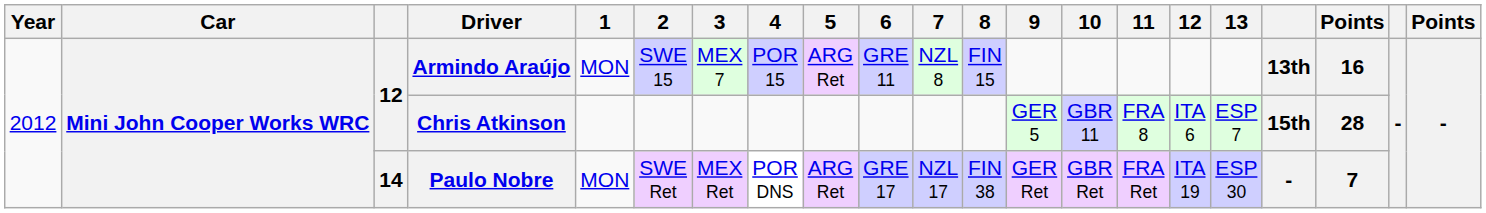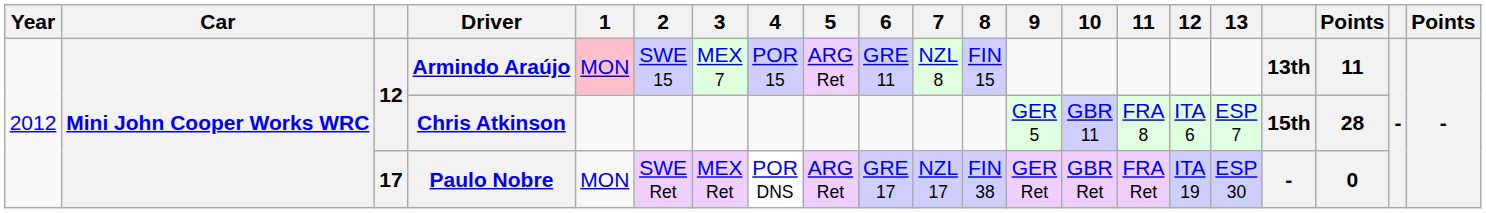 <table class="wikitable" style="text-align:center; font-size:90%">
 <tr>
 <th>Year</th>
 <th>Car</th>
 <th></th>
 <th>Driver</th>
 <th>1</th>
 <th>2</th>
 <th>3</th>
 <th>4</th>
 <th>5</th>
 <th>6</th>
 <th>7</th>
 <th>8</th>
 <th>9</th>
 <th>10</th>
 <th>11</th>
 <th>12</th>
 <th>13</th>
 <th></th>
 <th>Points</th>
 <th></th>
 <th>Points</th>
 </tr>
 <tr>
 <td rowspan=3><a href='#'>2012</a></td>
 <th rowspan=3><a href='#'>Mini John Cooper Works WRC</a></th>
 <th rowspan=2>12</th>
 <th> <a href='#'>Armindo Araújo</a></th>
-<td><a href='#'>MON</a></td>
+<td style="background: pink;"><a href='#'>MON</a></td>
 <td style="background:#CFCFFF;"><a href='#'>SWE</a><br><small>15</small></td>
 <td style="background:#DFFFDF;"><a href='#'>MEX</a><br><small>7</small></td>
 <td style="background:#CFCFFF;"><a href='#'>POR</a><br><small>15</small></td>
 <td style="background:#EFCFFF;"><a href='#'>ARG</a><br><small>Ret</small></td>
 <td style="background:#CFCFFF;"><a href='#'>GRE</a><br><small>11</small></td>
 <td style="background:#DFFFDF;"><a href='#'>NZL</a><br><small>8</small></td>
 <td style="background:#CFCFFF;"><a href='#'>FIN</a><br><small>15</small></td>
 <td></td>
 <td></td>
 <td></td>
 <td></td>
 <td></td>
 <th>13th</th>
-<th>16</th>
+<th>11</th>
 <th rowspan=3>-</th>
 <th rowspan=3>-</th>
 </tr>
 <tr>
 <th> <a href='#'>Chris Atkinson</a></th>
 <td></td>
 <td></td>
 <td></td>
 <td></td>
 <td></td>
 <td></td>
 <td></td>
 <td></td>
 <td style="background:#DFFFDF;"><a href='#'>GER</a><br><small>5</small></td>
 <td style="background:#CFCFFF;"><a href='#'>GBR</a><br><small>11</small></td>
 <td style="background:#DFFFDF;"><a href='#'>FRA</a><br><small>8</small></td>
 <td style="background:#DFFFDF;"><a href='#'>ITA</a><br><small>6</small></td>
 <td style="background:#DFFFDF;"><a href='#'>ESP</a><br><small>7</small></td>
 <th>15th</th>
 <th>28</th>
 </tr>
 <tr>
-<th>14</th>
+<th>17</th>
 <th> <a href='#'>Paulo Nobre</a></th>
 <td><a href='#'>MON</a></td>
 <td style="background:#EFCFFF;"><a href='#'>SWE</a><br><small>Ret</small></td>
 <td style="background:#EFCFFF;"><a href='#'>MEX</a><br><small>Ret</small></td>
 <td style="background:#FFFFFF;"><a href='#'>POR</a><br><small>DNS</small></td>
 <td style="background:#EFCFFF;"><a href='#'>ARG</a><br><small>Ret</small></td>
 <td style="background:#CFCFFF;"><a href='#'>GRE</a><br><small>17</small></td>
 <td style="background:#CFCFFF;"><a href='#'>NZL</a><br><small>17</small></td>
 <td style="background:#CFCFFF;"><a href='#'>FIN</a><br><small>38</small></td>
 <td style="background:#EFCFFF;"><a href='#'>GER</a><br><small>Ret</small></td>
 <td style="background:#EFCFFF;"><a href='#'>GBR</a><br><small>Ret</small></td>
 <td style="background:#EFCFFF;"><a href='#'>FRA</a><br><small>Ret</small></td>
 <td style="background:#CFCFFF;"><a href='#'>ITA</a><br><small>19</small></td>
 <td style="background:#CFCFFF;"><a href='#'>ESP</a><br><small>30</small></td>
 <th>-</th>
-<th>7</th>
+<th>0</th>
 </tr>
 </table>
